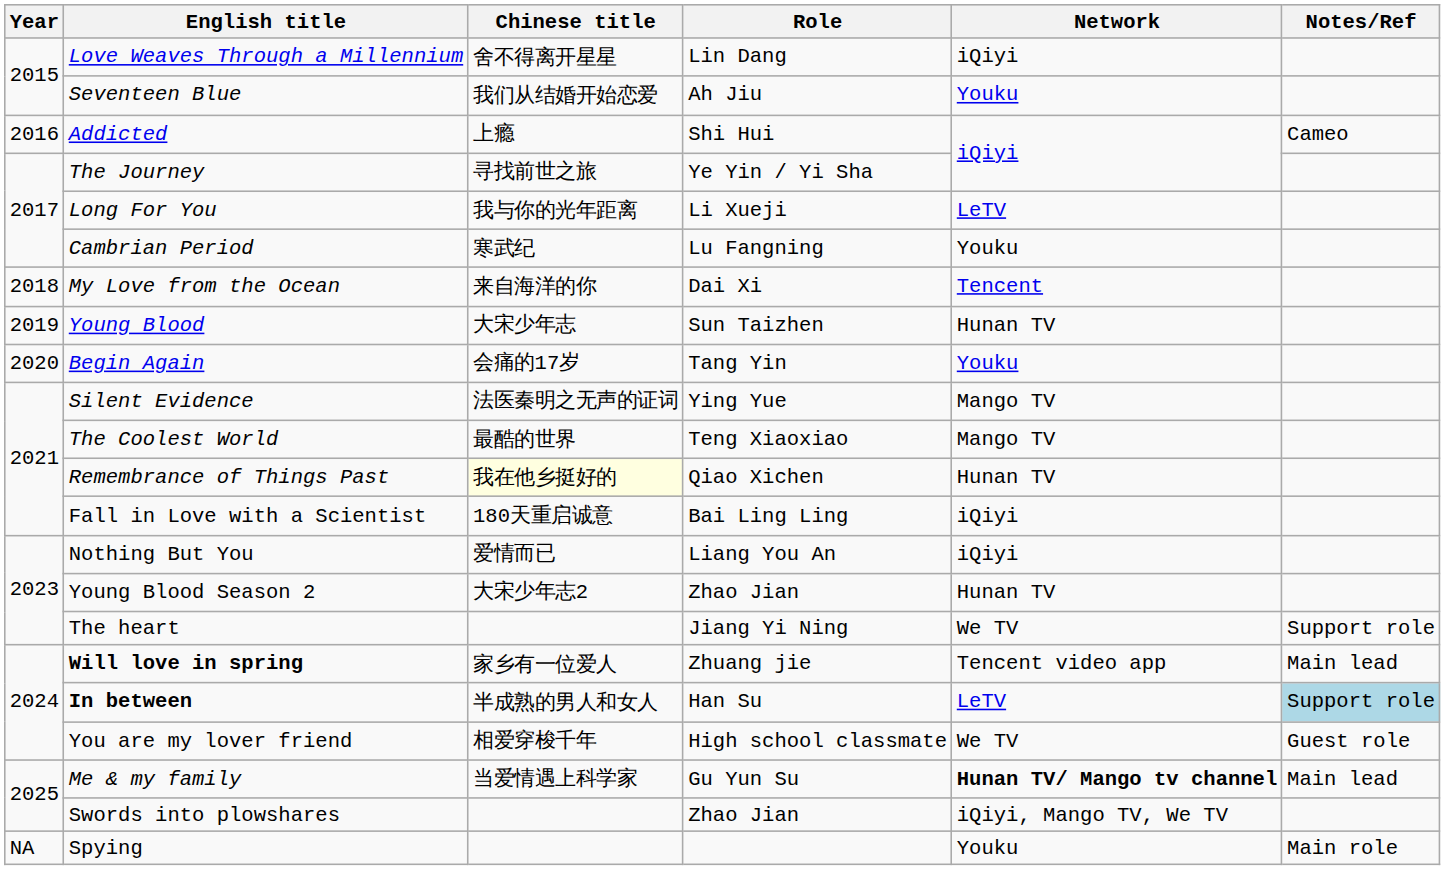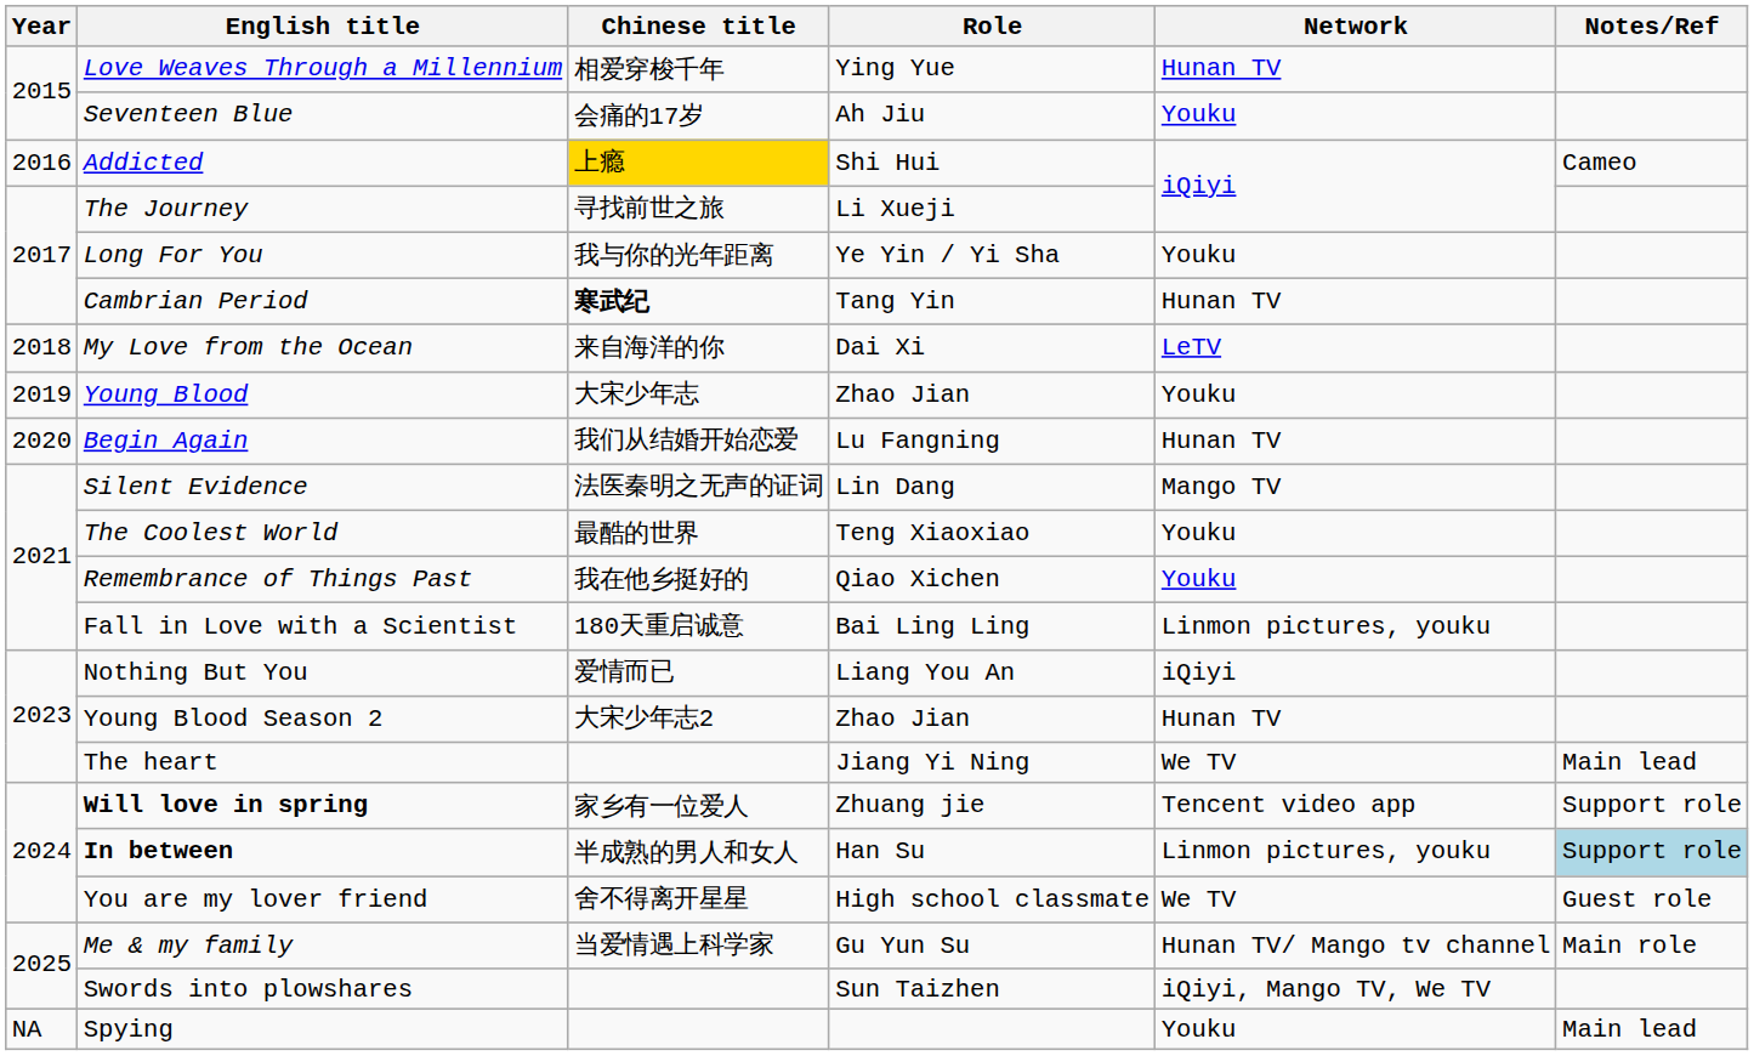 <table class="wikitable sortable">
 <tr>
 <th>Year</th>
 <th>English title</th>
 <th>Chinese title</th>
 <th>Role</th>
 <th>Network</th>
 <th class="unsortable">Notes/Ref</th>
 </tr>
 <tr>
 <td rowspan=2>2015</td>
 <td><em><a href='#'>Love Weaves Through a Millennium</a></em></td>
-<td>舍不得离开星星</td>
-<td>Lin Dang</td>
-<td>iQiyi</td>
+<td>相爱穿梭千年</td>
+<td>Ying Yue</td>
+<td><a href='#'>Hunan TV</a></td>
 <td></td>
 </tr>
 <tr>
 <td><em>Seventeen Blue</em></td>
-<td>我们从结婚开始恋爱</td>
+<td>会痛的17岁</td>
 <td>Ah Jiu</td>
 <td><a href='#'>Youku</a></td>
 <td></td>
 </tr>
 <tr>
 <td>2016</td>
 <td><em><a href='#'>Addicted</a></em></td>
-<td>上瘾</td>
+<td style="background: gold;">上瘾</td>
 <td>Shi Hui</td>
 <td rowspan=2><a href='#'>iQiyi</a></td>
 <td>Cameo</td>
 </tr>
 <tr>
 <td rowspan=3>2017</td>
 <td><em>The Journey</em></td>
 <td>寻找前世之旅</td>
-<td>Ye Yin / Yi Sha</td>
+<td>Li Xueji</td>
 <td></td>
 </tr>
 <tr>
 <td><em>Long For You </em></td>
 <td>我与你的光年距离</td>
-<td>Li Xueji</td>
-<td><a href='#'>LeTV</a></td>
+<td>Ye Yin / Yi Sha</td>
+<td>Youku</td>
 <td></td>
 </tr>
 <tr>
 <td><em>Cambrian Period</em></td>
-<td>寒武纪</td>
-<td>Lu Fangning</td>
-<td>Youku</td>
+<td><strong>寒武纪</strong></td>
+<td>Tang Yin</td>
+<td>Hunan TV</td>
 <td></td>
 </tr>
 <tr>
 <td>2018</td>
 <td><em>My Love from the Ocean</em></td>
 <td>来自海洋的你</td>
 <td>Dai Xi</td>
-<td><a href='#'>Tencent</a></td>
+<td><a href='#'>LeTV</a></td>
 <td></td>
 </tr>
 <tr>
 <td>2019</td>
 <td><em><a href='#'>Young Blood</a></em></td>
 <td>大宋少年志</td>
-<td>Sun Taizhen</td>
-<td>Hunan TV</td>
+<td>Zhao Jian</td>
+<td>Youku</td>
 <td></td>
 </tr>
 <tr>
 <td>2020</td>
 <td><em><a href='#'>Begin Again</a></em></td>
-<td>会痛的17岁</td>
-<td>Tang Yin</td>
-<td><a href='#'>Youku</a></td>
+<td>我们从结婚开始恋爱</td>
+<td>Lu Fangning</td>
+<td>Hunan TV</td>
 <td></td>
 </tr>
 <tr>
 <td rowspan="4">2021</td>
 <td><em>Silent Evidence</em></td>
 <td>法医秦明之无声的证词</td>
-<td>Ying Yue</td>
+<td>Lin Dang</td>
 <td>Mango TV</td>
 <td></td>
 </tr>
 <tr>
 <td><em>The Coolest World</em></td>
 <td>最酷的世界</td>
 <td>Teng Xiaoxiao</td>
-<td>Mango TV</td>
+<td>Youku</td>
 <td></td>
 </tr>
 <tr>
 <td><em>Remembrance of Things Past</em></td>
-<td style="background: lightyellow;">我在他乡挺好的</td>
+<td>我在他乡挺好的</td>
 <td>Qiao Xichen</td>
-<td>Hunan TV</td>
+<td><a href='#'>Youku</a></td>
 <td></td>
 </tr>
 <tr>
 <td>Fall in Love with a Scientist</td>
 <td>180天重启诚意</td>
 <td>Bai Ling Ling</td>
-<td>iQiyi</td>
+<td>Linmon pictures, youku</td>
 <td></td>
 </tr>
 <tr>
 <td rowspan="3">2023</td>
 <td>Nothing But You</td>
 <td>爱情而已</td>
 <td>Liang You An</td>
 <td>iQiyi</td>
 <td></td>
 </tr>
 <tr>
 <td>Young Blood Season 2</td>
 <td>大宋少年志2</td>
 <td>Zhao Jian</td>
 <td>Hunan TV</td>
 <td></td>
 </tr>
 <tr>
 <td>The heart</td>
 <td></td>
 <td>Jiang Yi Ning</td>
 <td>We TV</td>
-<td>Support role</td>
+<td>Main lead</td>
 </tr>
 <tr>
 <td rowspan="3">2024</td>
 <td><strong>Will love in spring</strong></td>
 <td>家乡有一位爱人</td>
 <td>Zhuang jie</td>
 <td>Tencent video app</td>
-<td>Main lead</td>
+<td>Support role</td>
 </tr>
 <tr>
 <td><strong>In between</strong></td>
 <td>半成熟的男人和女人</td>
 <td>Han Su</td>
-<td><a href='#'>LeTV</a></td>
+<td>Linmon pictures, youku</td>
 <td style="background: lightblue;">Support role</td>
 </tr>
 <tr>
 <td>You are my lover friend</td>
-<td>相爱穿梭千年</td>
+<td>舍不得离开星星</td>
 <td>High school classmate</td>
 <td>We TV</td>
 <td>Guest role</td>
 </tr>
 <tr>
 <td rowspan="2">2025</td>
 <td><em>Me & my family</em></td>
 <td>当爱情遇上科学家</td>
 <td>Gu Yun Su</td>
-<td><strong>Hunan TV/ Mango tv channel</strong></td>
-<td>Main lead</td>
+<td>Hunan TV/ Mango tv channel</td>
+<td>Main role</td>
 </tr>
 <tr>
 <td>Swords into plowshares</td>
 <td></td>
-<td>Zhao Jian</td>
+<td>Sun Taizhen</td>
 <td>iQiyi, Mango TV, We TV</td>
 <td></td>
 </tr>
 <tr>
 <td>NA</td>
 <td>Spying</td>
 <td></td>
 <td></td>
 <td>Youku</td>
-<td>Main role</td>
+<td>Main lead</td>
 </tr>
 </table>
